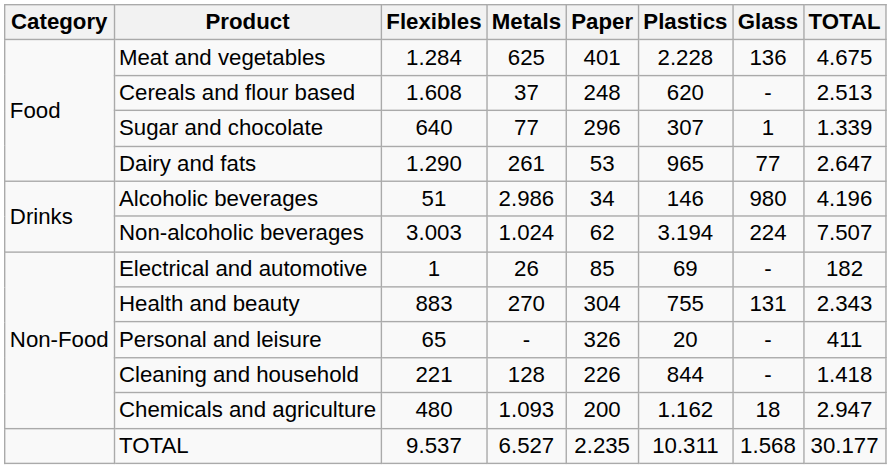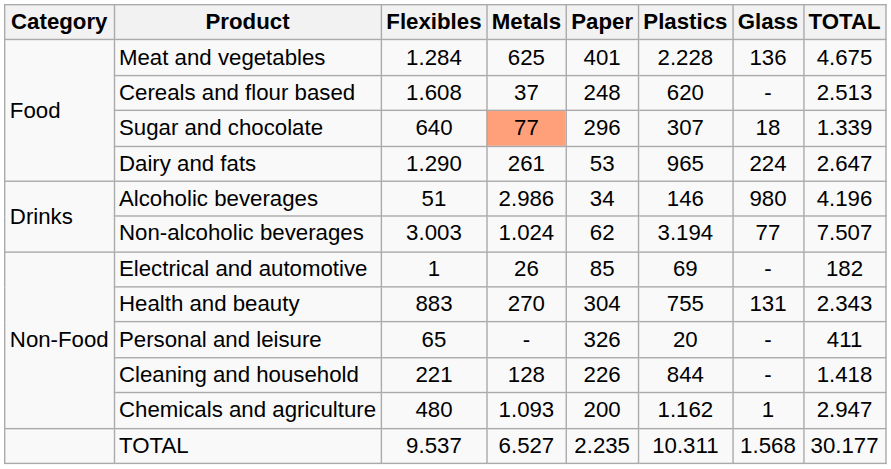 <table class="wikitable">
 <tr>
 <th>Category</th>
 <th>Product</th>
 <th>Flexibles</th>
 <th>Metals</th>
 <th>Paper</th>
 <th>Plastics</th>
 <th>Glass</th>
 <th>TOTAL</th>
 </tr>
 <tr>
 <td rowspan="4">Food</td>
 <td>Meat and vegetables</td>
 <td align="center">1.284</td>
 <td align="center">625</td>
 <td align="center">401</td>
 <td align="center">2.228</td>
 <td align="center">136</td>
 <td align="center">4.675</td>
 </tr>
 <tr>
 <td>Cereals and flour based</td>
 <td align="center">1.608</td>
 <td align="center">37</td>
 <td align="center">248</td>
 <td align="center">620</td>
 <td align="center">-</td>
 <td align="center">2.513</td>
 </tr>
 <tr>
 <td>Sugar and chocolate</td>
 <td align="center">640</td>
-<td align="center">77</td>
+<td align="center" style="background: lightsalmon;">77</td>
 <td align="center">296</td>
 <td align="center">307</td>
-<td align="center">1</td>
+<td align="center">18</td>
 <td align="center">1.339</td>
 </tr>
 <tr>
 <td>Dairy and fats</td>
 <td align="center">1.290</td>
 <td align="center">261</td>
 <td align="center">53</td>
 <td align="center">965</td>
-<td align="center">77</td>
+<td align="center">224</td>
 <td align="center">2.647</td>
 </tr>
 <tr>
 <td rowspan="2">Drinks</td>
 <td>Alcoholic beverages</td>
 <td align="center">51</td>
 <td align="center">2.986</td>
 <td align="center">34</td>
 <td align="center">146</td>
 <td align="center">980</td>
 <td align="center">4.196</td>
 </tr>
 <tr>
 <td>Non-alcoholic beverages</td>
 <td align="center">3.003</td>
 <td align="center">1.024</td>
 <td align="center">62</td>
 <td align="center">3.194</td>
-<td align="center">224</td>
+<td align="center">77</td>
 <td align="center">7.507</td>
 </tr>
 <tr>
 <td rowspan="5">Non-Food</td>
 <td>Electrical and automotive</td>
 <td align="center">1</td>
 <td align="center">26</td>
 <td align="center">85</td>
 <td align="center">69</td>
 <td align="center">-</td>
 <td align="center">182</td>
 </tr>
 <tr>
 <td>Health and beauty</td>
 <td align="center">883</td>
 <td align="center">270</td>
 <td align="center">304</td>
 <td align="center">755</td>
 <td align="center">131</td>
 <td align="center">2.343</td>
 </tr>
 <tr>
 <td>Personal and leisure</td>
 <td align="center">65</td>
 <td align="center">-</td>
 <td align="center">326</td>
 <td align="center">20</td>
 <td align="center">-</td>
 <td align="center">411</td>
 </tr>
 <tr>
 <td>Cleaning and household</td>
 <td align="center">221</td>
 <td align="center">128</td>
 <td align="center">226</td>
 <td align="center">844</td>
 <td align="center">-</td>
 <td align="center">1.418</td>
 </tr>
 <tr>
 <td>Chemicals and agriculture</td>
 <td align="center">480</td>
 <td align="center">1.093</td>
 <td align="center">200</td>
 <td align="center">1.162</td>
-<td align="center">18</td>
+<td align="center">1</td>
 <td align="center">2.947</td>
 </tr>
 <tr>
 <td></td>
 <td>TOTAL</td>
 <td align="center">9.537</td>
 <td align="center">6.527</td>
 <td align="center">2.235</td>
 <td align="center">10.311</td>
 <td align="center">1.568</td>
 <td align="center">30.177</td>
 </tr>
 </table>
